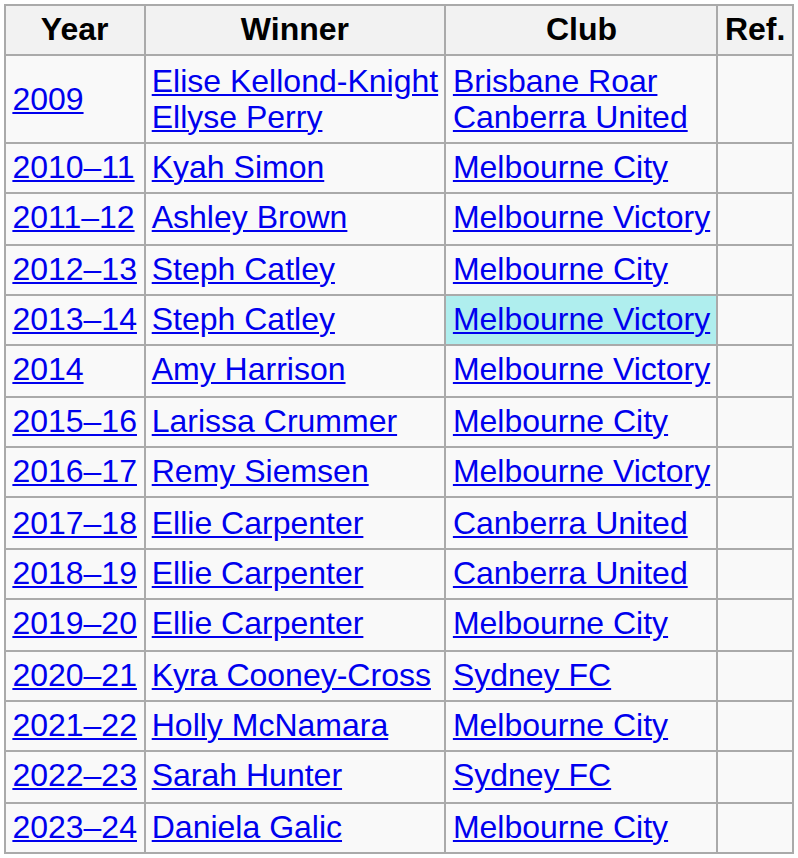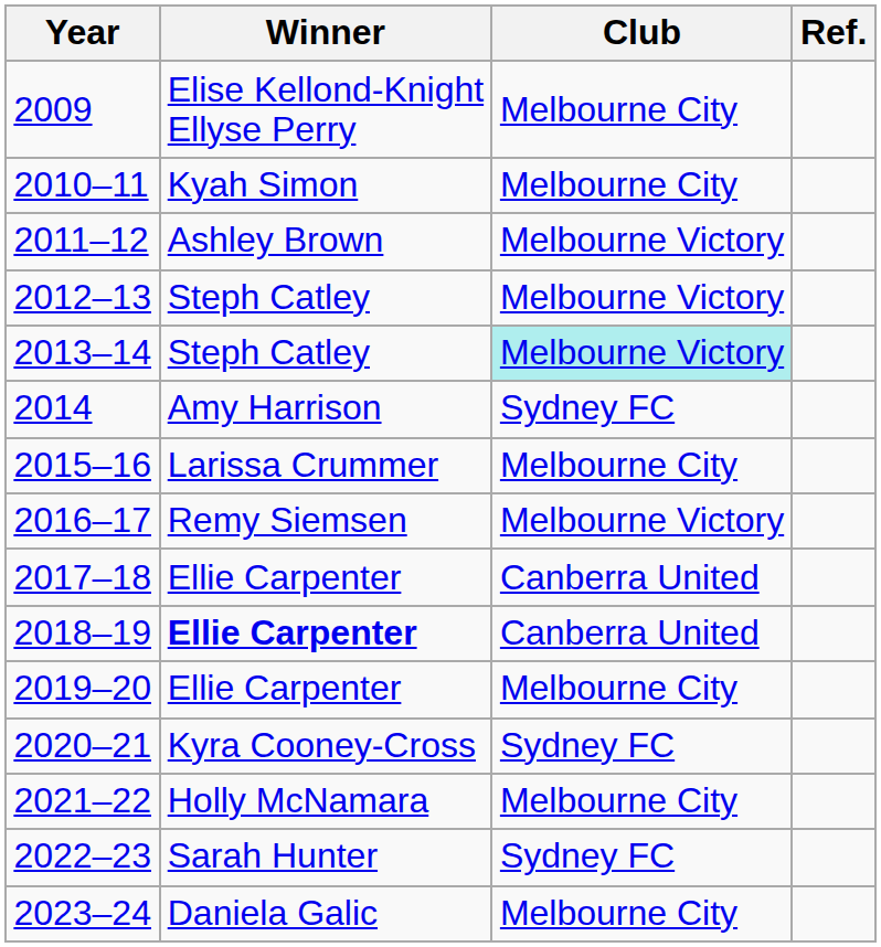 <table class="wikitable">
 <tr>
 <th>Year</th>
 <th>Winner</th>
 <th>Club</th>
 <th>Ref.</th>
 </tr>
 <tr>
 <td><a href='#'>2009</a></td>
 <td><a href='#'>Elise Kellond-Knight</a> <br><a href='#'>Ellyse Perry</a></td>
-<td><a href='#'>Brisbane Roar</a> <br><a href='#'>Canberra United</a></td>
+<td><a href='#'>Melbourne City</a></td>
 <td></td>
 </tr>
 <tr>
 <td><a href='#'>2010–11</a></td>
 <td><a href='#'>Kyah Simon</a></td>
 <td><a href='#'>Melbourne City</a></td>
 <td></td>
 </tr>
 <tr>
 <td><a href='#'>2011–12</a></td>
 <td><a href='#'>Ashley Brown</a></td>
 <td><a href='#'>Melbourne Victory</a></td>
 <td></td>
 </tr>
 <tr>
 <td><a href='#'>2012–13</a></td>
 <td><a href='#'>Steph Catley</a></td>
-<td><a href='#'>Melbourne City</a></td>
+<td><a href='#'>Melbourne Victory</a></td>
 <td></td>
 </tr>
 <tr>
 <td><a href='#'>2013–14</a></td>
 <td><a href='#'>Steph Catley</a></td>
 <td style="background: paleturquoise;"><a href='#'>Melbourne Victory</a></td>
 <td></td>
 </tr>
 <tr>
 <td><a href='#'>2014</a></td>
 <td><a href='#'>Amy Harrison</a></td>
-<td><a href='#'>Melbourne Victory</a></td>
+<td><a href='#'>Sydney FC</a></td>
 <td></td>
 </tr>
 <tr>
 <td><a href='#'>2015–16</a></td>
 <td><a href='#'>Larissa Crummer</a></td>
 <td><a href='#'>Melbourne City</a></td>
 <td></td>
 </tr>
 <tr>
 <td><a href='#'>2016–17</a></td>
 <td><a href='#'>Remy Siemsen</a></td>
 <td><a href='#'>Melbourne Victory</a></td>
 <td></td>
 </tr>
 <tr>
 <td><a href='#'>2017–18</a></td>
 <td><a href='#'>Ellie Carpenter</a></td>
 <td><a href='#'>Canberra United</a></td>
 <td></td>
 </tr>
 <tr>
 <td><a href='#'>2018–19</a></td>
-<td><a href='#'>Ellie Carpenter</a></td>
+<td><strong><a href='#'>Ellie Carpenter</a></strong></td>
 <td><a href='#'>Canberra United</a></td>
 <td></td>
 </tr>
 <tr>
 <td><a href='#'>2019–20</a></td>
 <td><a href='#'>Ellie Carpenter</a></td>
 <td><a href='#'>Melbourne City</a></td>
 <td></td>
 </tr>
 <tr>
 <td><a href='#'>2020–21</a></td>
 <td><a href='#'>Kyra Cooney-Cross</a></td>
 <td><a href='#'>Sydney FC</a></td>
 <td></td>
 </tr>
 <tr>
 <td><a href='#'>2021–22</a></td>
 <td><a href='#'>Holly McNamara</a></td>
 <td><a href='#'>Melbourne City</a></td>
 <td></td>
 </tr>
 <tr>
 <td><a href='#'>2022–23</a></td>
 <td><a href='#'>Sarah Hunter</a></td>
 <td><a href='#'>Sydney FC</a></td>
 <td></td>
 </tr>
 <tr>
 <td><a href='#'>2023–24</a></td>
 <td><a href='#'>Daniela Galic</a></td>
 <td><a href='#'>Melbourne City</a></td>
 <td></td>
 </tr>
 </table>
